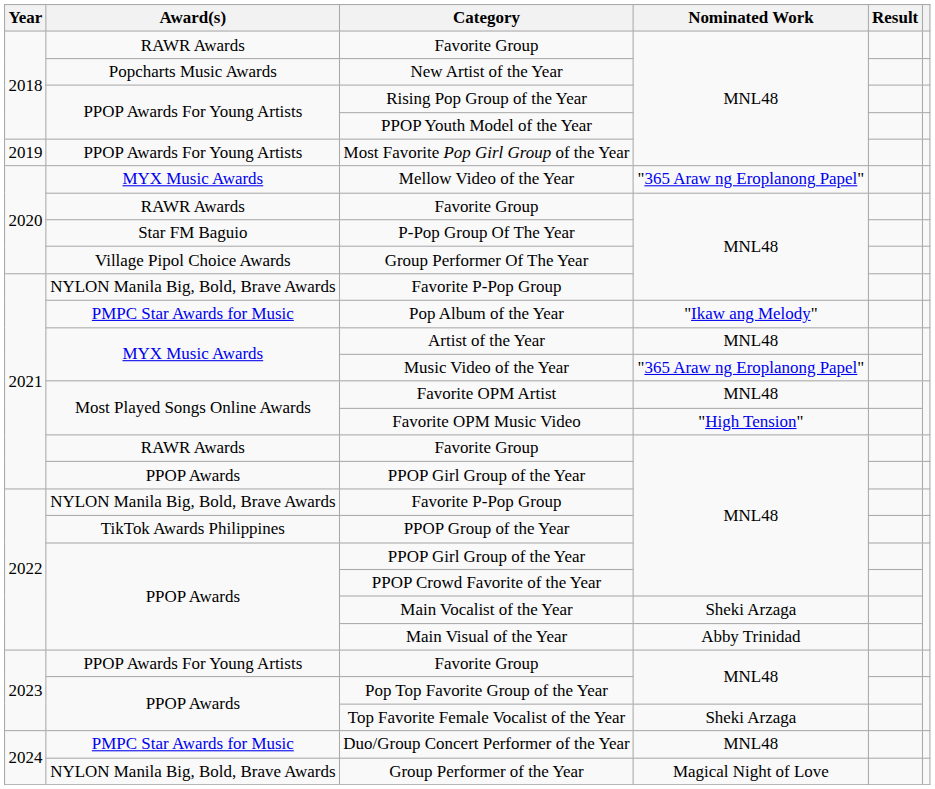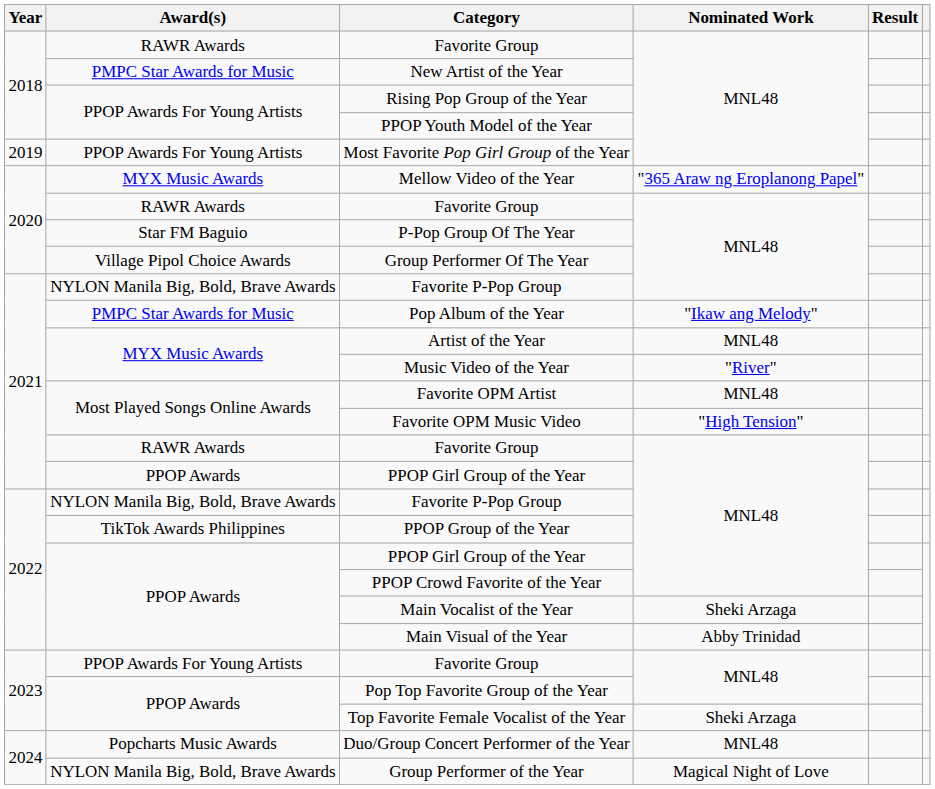 <table class="wikitable" style="text-align:center">
 <tr>
 <th>Year</th>
 <th>Award(s)</th>
 <th>Category</th>
 <th>Nominated Work</th>
 <th>Result</th>
 <th></th>
 </tr>
 <tr>
 <td rowspan="4">2018</td>
 <td>RAWR Awards</td>
 <td>Favorite Group</td>
 <td rowspan="5">MNL48</td>
 <td></td>
 <td></td>
 </tr>
 <tr>
-<td>Popcharts Music Awards</td>
+<td><a href='#'>PMPC Star Awards for Music</a></td>
 <td>New Artist of the Year</td>
 <td></td>
 <td></td>
 </tr>
 <tr>
 <td rowspan="2">PPOP Awards For Young Artists</td>
 <td>Rising Pop Group of the Year</td>
 <td></td>
 <td></td>
 </tr>
 <tr>
 <td>PPOP Youth Model of the Year</td>
 <td></td>
 <td></td>
 </tr>
 <tr>
 <td>2019</td>
 <td>PPOP Awards For Young Artists</td>
 <td>Most Favorite <em>Pop Girl Group</em> of the Year</td>
 <td></td>
 <td></td>
 </tr>
 <tr>
 <td rowspan="4">2020</td>
 <td><a href='#'>MYX Music Awards</a></td>
 <td>Mellow Video of the Year</td>
 <td>"<a href='#'>365 Araw ng Eroplanong Papel</a>"</td>
 <td></td>
 <td></td>
 </tr>
 <tr>
 <td>RAWR Awards</td>
 <td>Favorite Group</td>
 <td rowspan="4">MNL48</td>
 <td></td>
 <td></td>
 </tr>
 <tr>
 <td>Star FM Baguio</td>
 <td>P-Pop Group Of The Year</td>
 <td></td>
 <td></td>
 </tr>
 <tr>
 <td>Village Pipol Choice Awards</td>
 <td>Group Performer Of The Year</td>
 <td></td>
 <td></td>
 </tr>
 <tr>
 <td rowspan="8">2021</td>
 <td>NYLON Manila Big, Bold, Brave Awards</td>
 <td>Favorite P-Pop Group</td>
 <td></td>
 <td></td>
 </tr>
 <tr>
 <td><a href='#'>PMPC Star Awards for Music</a></td>
 <td>Pop Album of the Year</td>
 <td>"<a href='#'>Ikaw ang Melody</a>"</td>
 <td></td>
 <td></td>
 </tr>
 <tr>
 <td rowspan="2"><a href='#'>MYX Music Awards</a></td>
 <td>Artist of the Year</td>
 <td>MNL48</td>
 <td></td>
 <td rowspan="2"></td>
 </tr>
 <tr>
 <td>Music Video of the Year</td>
-<td>"<a href='#'>365 Araw ng Eroplanong Papel</a>"</td>
+<td>"<a href='#'>River</a>"</td>
 <td></td>
 </tr>
 <tr>
 <td rowspan="2">Most Played Songs Online Awards</td>
 <td>Favorite OPM Artist</td>
 <td>MNL48</td>
 <td></td>
 <td rowspan="2"></td>
 </tr>
 <tr>
 <td>Favorite OPM Music Video</td>
 <td>"<a href='#'>High Tension</a>"</td>
 <td></td>
 </tr>
 <tr>
 <td>RAWR Awards</td>
 <td>Favorite Group</td>
 <td rowspan="6">MNL48</td>
 <td></td>
 <td></td>
 </tr>
 <tr>
 <td>PPOP Awards</td>
 <td>PPOP Girl Group of the Year</td>
 <td></td>
 <td></td>
 </tr>
 <tr>
 <td rowspan="6">2022</td>
 <td>NYLON Manila Big, Bold, Brave Awards</td>
 <td>Favorite P-Pop Group</td>
 <td></td>
 <td></td>
 </tr>
 <tr>
 <td>TikTok Awards Philippines</td>
 <td>PPOP Group of the Year</td>
 <td></td>
 <td></td>
 </tr>
 <tr>
 <td rowspan="4">PPOP Awards</td>
 <td>PPOP Girl Group of the Year</td>
 <td></td>
 <td rowspan="4"></td>
 </tr>
 <tr>
 <td>PPOP Crowd Favorite of the Year</td>
 <td></td>
 </tr>
 <tr>
 <td>Main Vocalist of the Year<br></td>
 <td>Sheki Arzaga</td>
 <td></td>
 </tr>
 <tr>
 <td>Main Visual of the Year<br></td>
 <td>Abby Trinidad</td>
 <td></td>
 </tr>
 <tr>
 <td rowspan="3">2023</td>
 <td>PPOP Awards For Young Artists</td>
 <td>Favorite Group</td>
 <td rowspan="2">MNL48</td>
 <td></td>
 <td></td>
 </tr>
 <tr>
 <td rowspan="2">PPOP Awards</td>
 <td>Pop Top Favorite Group of the Year</td>
 <td></td>
 <td rowspan="2"></td>
 </tr>
 <tr>
 <td>Top Favorite Female Vocalist of the Year</td>
 <td>Sheki Arzaga</td>
 <td></td>
 </tr>
 <tr>
 <td rowspan="2">2024</td>
-<td><a href='#'>PMPC Star Awards for Music</a></td>
+<td>Popcharts Music Awards</td>
 <td>Duo/Group Concert Performer of the Year</td>
 <td>MNL48</td>
 <td></td>
 <td></td>
 </tr>
 <tr>
 <td>NYLON Manila Big, Bold, Brave Awards</td>
 <td>Group Performer of the Year</td>
 <td>Magical Night of Love</td>
 <td></td>
 <td></td>
 </tr>
 </table>
